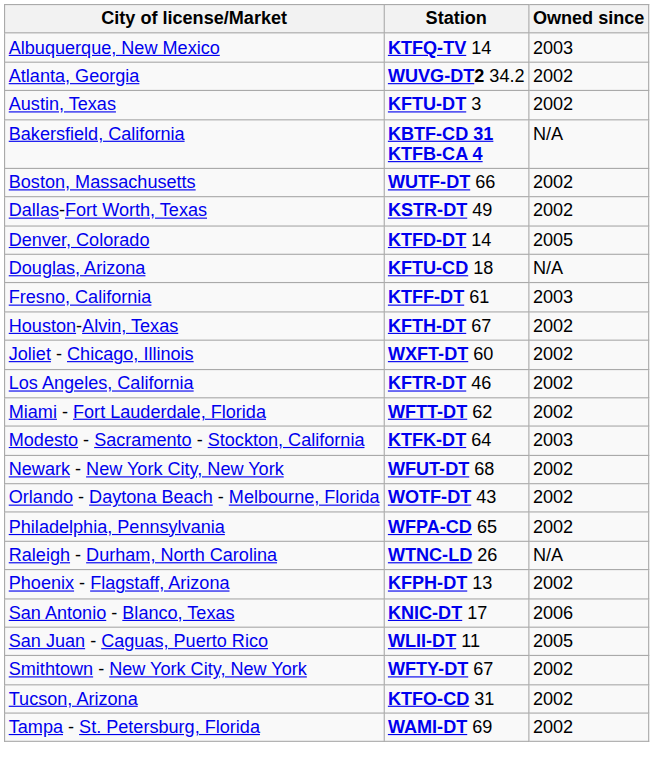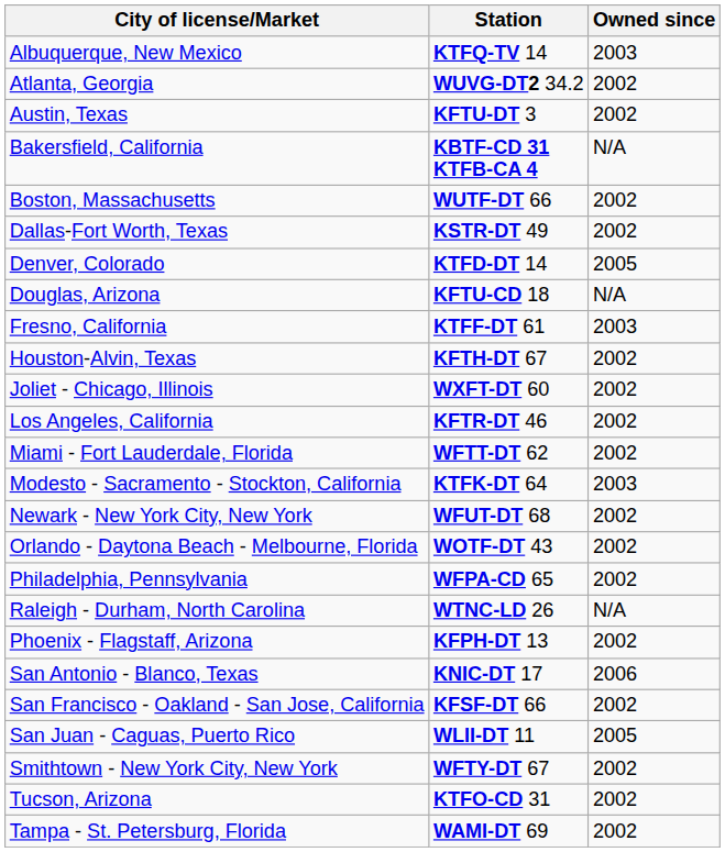 <table class="wikitable sortable">
 <tr>
 <th>City of license/Market</th>
 <th>Station</th>
 <th>Owned since</th>
 </tr>
 <tr style="vertical-align: top; text-align: left;">
 <td><a href='#'>Albuquerque, New Mexico</a></td>
 <td><strong><a href='#'>KTFQ-TV</a></strong> 14</td>
 <td>2003</td>
 </tr>
 <tr style="vertical-align: top; text-align: left;">
 <td><a href='#'>Atlanta, Georgia</a></td>
 <td><strong><a href='#'>WUVG-DT</a>2</strong> 34.2</td>
 <td>2002</td>
 </tr>
 <tr style="vertical-align: top; text-align: left;">
 <td><a href='#'>Austin, Texas</a></td>
 <td><strong><a href='#'>KFTU-DT</a></strong> 3</td>
 <td>2002</td>
 </tr>
 <tr style="vertical-align: top; text-align: left;">
 <td><a href='#'>Bakersfield, California</a></td>
 <td><strong><a href='#'>KBTF-CD 31<br>KTFB-CA 4</a></strong></td>
 <td>N/A</td>
 </tr>
 <tr style="vertical-align: top; text-align: left;">
 <td><a href='#'>Boston, Massachusetts</a></td>
 <td><strong><a href='#'>WUTF-DT</a></strong> 66</td>
 <td>2002</td>
 </tr>
 <tr style="vertical-align: top; text-align: left;">
 <td><a href='#'>Dallas</a>-<a href='#'>Fort Worth, Texas</a></td>
 <td><strong><a href='#'>KSTR-DT</a></strong> 49</td>
 <td>2002</td>
 </tr>
 <tr style="vertical-align: top; text-align: left;">
 <td><a href='#'>Denver, Colorado</a></td>
 <td><strong><a href='#'>KTFD-DT</a></strong> 14</td>
 <td>2005</td>
 </tr>
 <tr style="vertical-align: top; text-align: left;">
 <td><a href='#'>Douglas, Arizona</a></td>
 <td><strong><a href='#'>KFTU-CD</a></strong> 18<br></td>
 <td>N/A</td>
 </tr>
 <tr style="vertical-align: top; text-align: left;">
 <td><a href='#'>Fresno, California</a></td>
 <td><strong><a href='#'>KTFF-DT</a></strong> 61</td>
 <td>2003</td>
 </tr>
 <tr style="vertical-align: top; text-align: left;">
 <td><a href='#'>Houston</a>-<a href='#'>Alvin, Texas</a></td>
 <td><strong><a href='#'>KFTH-DT</a></strong>  67</td>
 <td>2002</td>
 </tr>
 <tr style="vertical-align: top; text-align: left;">
 <td><a href='#'>Joliet</a> - <a href='#'>Chicago, Illinois</a></td>
 <td><strong><a href='#'>WXFT-DT</a></strong> 60</td>
 <td>2002</td>
 </tr>
 <tr style="vertical-align: top; text-align: left;">
 <td><a href='#'>Los Angeles, California</a></td>
 <td><strong><a href='#'>KFTR-DT</a></strong> 46</td>
 <td>2002</td>
 </tr>
 <tr style="vertical-align: top; text-align: left;">
 <td><a href='#'>Miami</a> - <a href='#'>Fort Lauderdale, Florida</a></td>
 <td><strong><a href='#'>WFTT-DT</a></strong> 62</td>
 <td>2002</td>
 </tr>
 <tr style="vertical-align: top; text-align: left;">
 <td><a href='#'>Modesto</a> - <a href='#'>Sacramento</a> - <a href='#'>Stockton, California</a></td>
 <td><strong><a href='#'>KTFK-DT</a></strong> 64</td>
 <td>2003</td>
 </tr>
 <tr style="vertical-align: top; text-align: left;">
 <td><a href='#'>Newark</a> - <a href='#'>New York City, New York</a></td>
 <td><strong><a href='#'>WFUT-DT</a></strong> 68</td>
 <td>2002</td>
 </tr>
 <tr style="vertical-align: top; text-align: left;">
 <td><a href='#'>Orlando</a> - <a href='#'>Daytona Beach</a> - <a href='#'>Melbourne, Florida</a></td>
 <td><strong><a href='#'>WOTF-DT</a></strong> 43</td>
 <td>2002</td>
 </tr>
 <tr style="vertical-align: top; text-align: left;">
 <td><a href='#'>Philadelphia, Pennsylvania</a></td>
 <td><strong><a href='#'>WFPA-CD</a></strong> 65</td>
 <td>2002</td>
 </tr>
 <tr style="vertical-align: top; text-align: left;">
 <td><a href='#'>Raleigh</a> - <a href='#'>Durham, North Carolina</a></td>
 <td><strong><a href='#'>WTNC-LD</a></strong> 26</td>
 <td>N/A</td>
 </tr>
 <tr style="vertical-align: top; text-align: left;">
 <td><a href='#'>Phoenix</a> - <a href='#'>Flagstaff, Arizona</a></td>
 <td><strong><a href='#'>KFPH-DT</a></strong> 13</td>
 <td>2002</td>
 </tr>
 <tr style="vertical-align: top; text-align: left;">
 <td><a href='#'>San Antonio</a> - <a href='#'>Blanco, Texas</a></td>
 <td><strong><a href='#'>KNIC-DT</a></strong> 17</td>
 <td>2006</td>
 </tr>
 <tr style="vertical-align: top; text-align: left;">
+<td><a href='#'>San Francisco</a> - <a href='#'>Oakland</a> - <a href='#'>San Jose, California</a></td>
+<td><strong><a href='#'>KFSF-DT</a></strong> 66</td>
+<td>2002</td>
+</tr>
+<tr style="vertical-align: top; text-align: left;">
 <td><a href='#'>San Juan</a> - <a href='#'>Caguas, Puerto Rico</a></td>
 <td><strong><a href='#'>WLII-DT</a></strong> 11</td>
 <td>2005</td>
 </tr>
 <tr style="vertical-align: top; text-align: left;">
 <td><a href='#'>Smithtown</a> - <a href='#'>New York City, New York</a></td>
 <td><strong><a href='#'>WFTY-DT</a></strong> 67<br></td>
 <td>2002</td>
 </tr>
 <tr style="vertical-align: top; text-align: left;">
 <td><a href='#'>Tucson, Arizona</a></td>
 <td><strong><a href='#'>KTFO-CD</a></strong> 31</td>
 <td>2002</td>
 </tr>
 <tr style="vertical-align: top; text-align: left;">
 <td><a href='#'>Tampa</a> - <a href='#'>St. Petersburg, Florida</a></td>
 <td><strong><a href='#'>WAMI-DT</a></strong> 69</td>
 <td>2002</td>
 </tr>
 </table>
